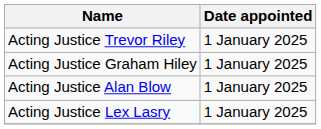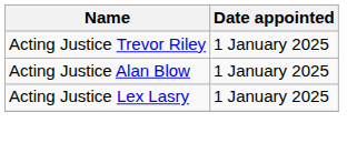 <table class="wikitable">
 <tr>
 <th>Name</th>
 <th>Date appointed</th>
 </tr>
 <tr>
 <td>Acting Justice <a href='#'>Trevor Riley</a> </td>
-<td>1 January 2025</td>
-</tr>
-<tr>
-<td>Acting Justice Graham Hiley  </td>
 <td>1 January 2025</td>
 </tr>
 <tr>
 <td>Acting Justice <a href='#'>Alan Blow</a> </td>
 <td>1 January 2025</td>
 </tr>
 <tr>
 <td>Acting Justice <a href='#'>Lex Lasry</a> </td>
 <td>1 January 2025</td>
 </tr>
 <tr>
 </tr>
 </table>
